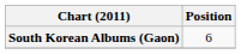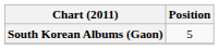 <table class="wikitable plainrowheaders" style="text-align:center">
 <tr>
 <th scope="col">Chart (2011)</th>
 <th scope="col">Position</th>
 </tr>
 <tr>
 <th scope="row">South Korean Albums (Gaon)</th>
-<td>6</td>
+<td>5</td>
 </tr>
 <tr>
 </tr>
 </table>
